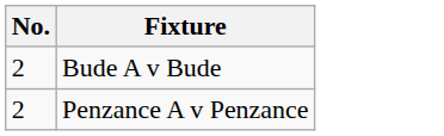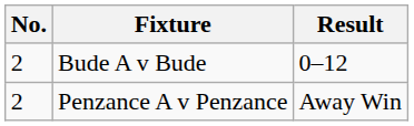 <table class="wikitable">
 <tr>
 <th>No.</th>
 <th>Fixture</th>
+<th>Result</th>
 </tr>
 <tr>
 <td>2</td>
 <td>Bude A v Bude</td>
+<td>0–12</td>
 </tr>
 <tr>
 <td>2</td>
 <td>Penzance A v Penzance</td>
+<td>Away Win</td>
 </tr>
 </table>
